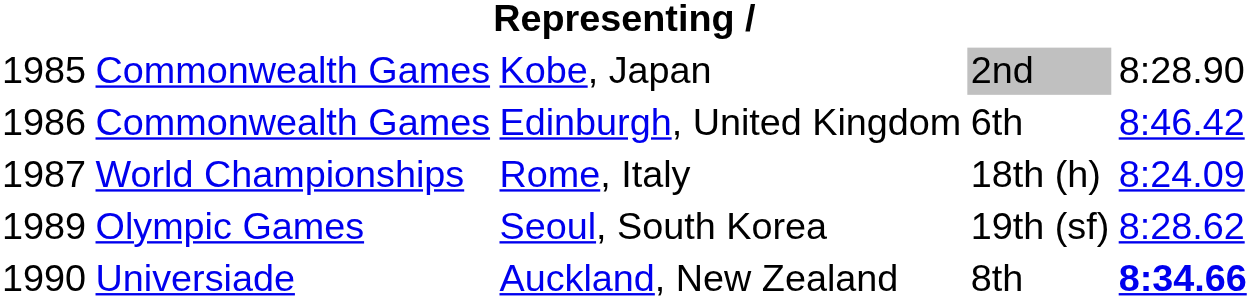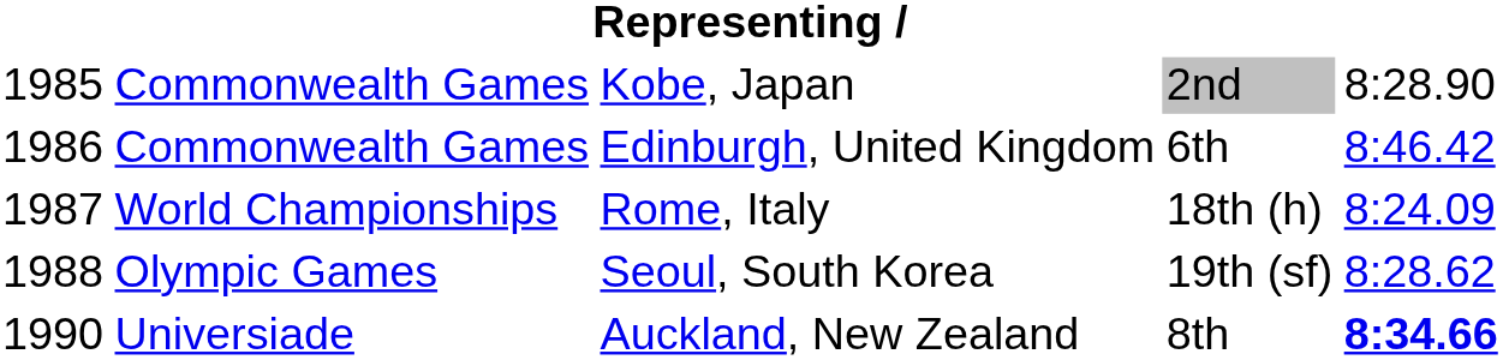 <table>
 <tr>
 <th colspan=5>Representing  / </th>
 </tr>
 <tr>
 <td>1985</td>
 <td><a href='#'>Commonwealth Games</a></td>
 <td><a href='#'>Kobe</a>, Japan</td>
 <td bgcolor=silver>2nd</td>
 <td>8:28.90</td>
 </tr>
 <tr>
 <td>1986</td>
 <td><a href='#'>Commonwealth Games</a></td>
 <td><a href='#'>Edinburgh</a>, United Kingdom</td>
 <td>6th</td>
 <td><a href='#'>8:46.42</a></td>
 </tr>
 <tr>
 <td>1987</td>
 <td><a href='#'>World Championships</a></td>
 <td><a href='#'>Rome</a>, Italy</td>
 <td>18th (h)</td>
 <td><a href='#'>8:24.09</a></td>
 </tr>
 <tr>
-<td>1989</td>
+<td>1988</td>
 <td><a href='#'>Olympic Games</a></td>
 <td><a href='#'>Seoul</a>, South Korea</td>
 <td>19th (sf)</td>
 <td><a href='#'>8:28.62</a></td>
 </tr>
 <tr>
 <td>1990</td>
 <td><a href='#'>Universiade</a></td>
 <td><a href='#'>Auckland</a>, New Zealand</td>
 <td>8th</td>
 <td><strong><a href='#'>8:34.66</a></strong></td>
 </tr>
 </table>
